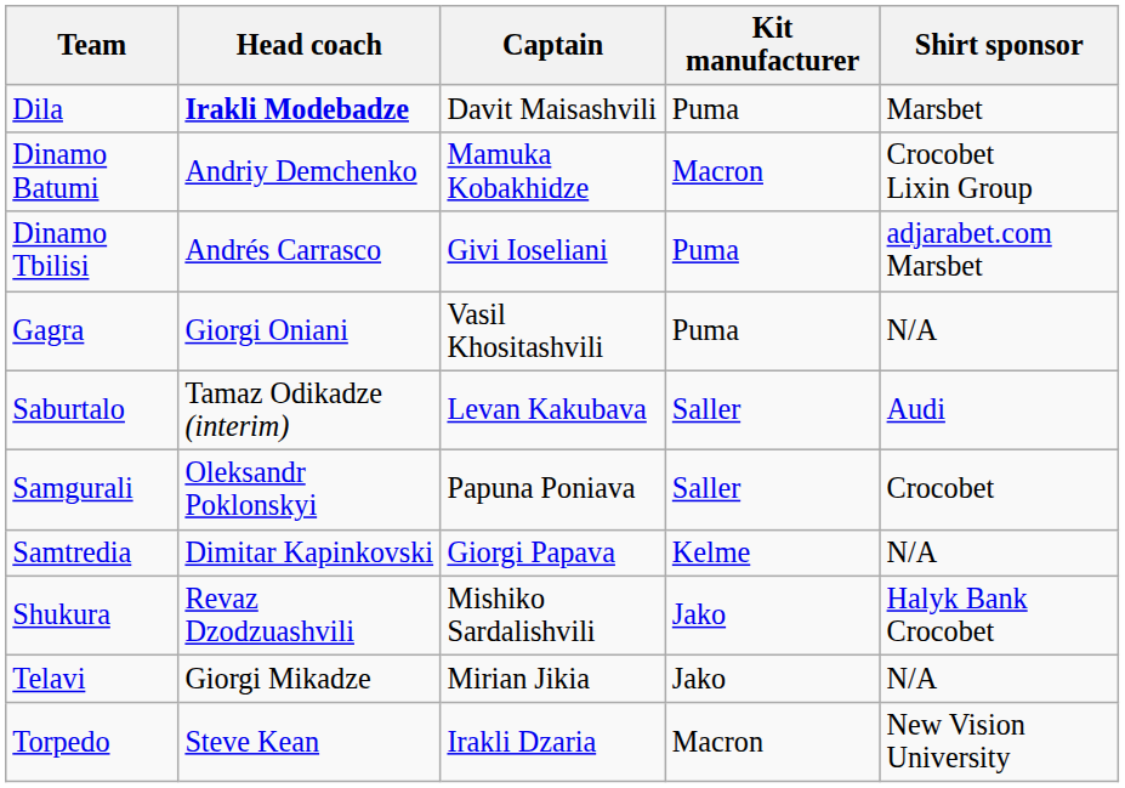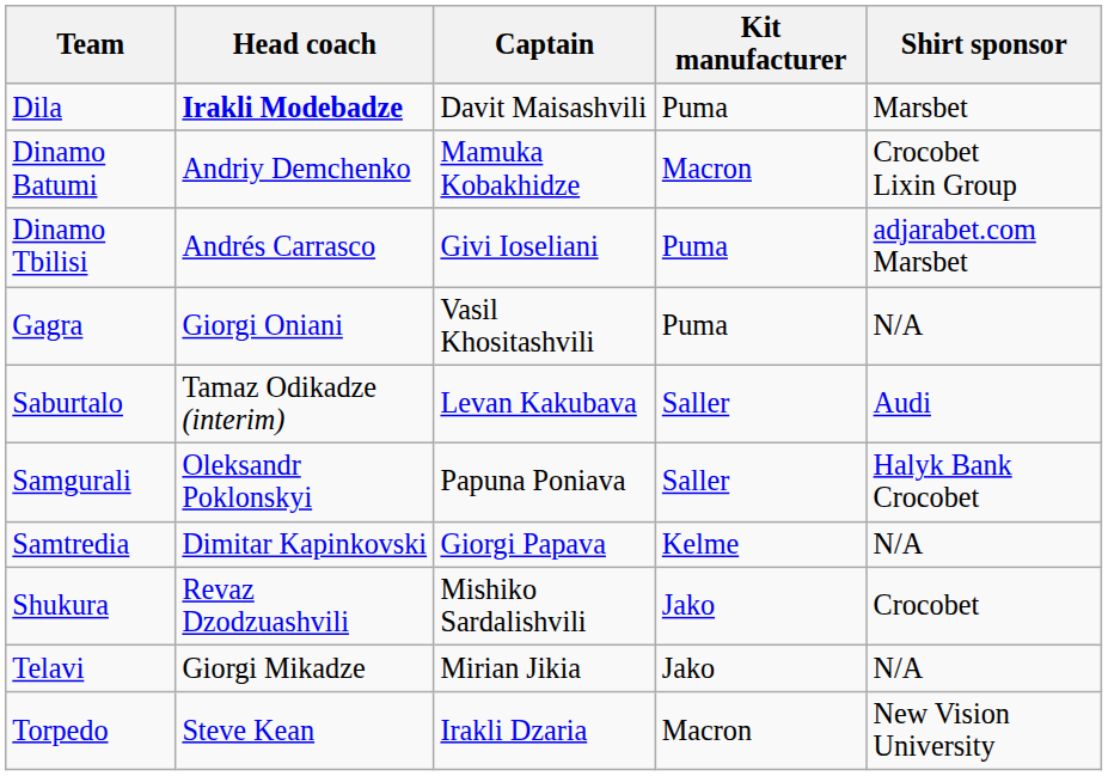 <table class="wikitable sortable" style="text-align:left">
 <tr>
 <th>Team</th>
 <th>Head coach</th>
 <th>Captain</th>
 <th>Kit manufacturer</th>
 <th>Shirt sponsor</th>
 </tr>
 <tr>
 <td><a href='#'>Dila</a></td>
 <td><strong> <a href='#'>Irakli Modebadze</a></strong></td>
 <td> Davit Maisashvili</td>
 <td>Puma</td>
 <td>Marsbet</td>
 </tr>
 <tr>
 <td><a href='#'>Dinamo Batumi</a></td>
 <td> <a href='#'>Andriy Demchenko</a></td>
 <td> <a href='#'>Mamuka Kobakhidze</a></td>
 <td><a href='#'>Macron</a></td>
 <td>Crocobet<br>Lixin Group</td>
 </tr>
 <tr>
 <td><a href='#'>Dinamo Tbilisi</a></td>
 <td> <a href='#'>Andrés Carrasco</a></td>
 <td> <a href='#'>Givi Ioseliani</a></td>
 <td><a href='#'>Puma</a></td>
 <td><a href='#'>adjarabet.com</a><br>Marsbet</td>
 </tr>
 <tr>
 <td><a href='#'>Gagra</a></td>
 <td> <a href='#'>Giorgi Oniani</a></td>
 <td> Vasil Khositashvili</td>
 <td>Puma</td>
 <td>N/A</td>
 </tr>
 <tr>
 <td><a href='#'>Saburtalo</a></td>
 <td> Tamaz Odikadze <em>(interim)</em></td>
 <td> <a href='#'>Levan Kakubava</a></td>
 <td><a href='#'>Saller</a></td>
 <td><a href='#'>Audi</a></td>
 </tr>
 <tr>
 <td><a href='#'>Samgurali</a></td>
 <td> <a href='#'>Oleksandr Poklonskyi</a></td>
 <td> Papuna Poniava</td>
 <td><a href='#'>Saller</a></td>
-<td>Crocobet</td>
+<td><a href='#'>Halyk Bank</a><br>Crocobet</td>
 </tr>
 <tr>
 <td><a href='#'>Samtredia</a></td>
 <td> <a href='#'>Dimitar Kapinkovski</a></td>
 <td> <a href='#'>Giorgi Papava</a></td>
 <td><a href='#'>Kelme</a></td>
 <td>N/A</td>
 </tr>
 <tr>
 <td><a href='#'>Shukura</a></td>
 <td> <a href='#'>Revaz Dzodzuashvili</a></td>
 <td> Mishiko Sardalishvili</td>
 <td><a href='#'>Jako</a></td>
-<td><a href='#'>Halyk Bank</a><br>Crocobet</td>
+<td>Crocobet</td>
 </tr>
 <tr>
 <td><a href='#'>Telavi</a></td>
 <td> Giorgi Mikadze</td>
 <td> Mirian Jikia</td>
 <td>Jako</td>
 <td>N/A</td>
 </tr>
 <tr>
 <td><a href='#'>Torpedo</a></td>
 <td> <a href='#'>Steve Kean</a></td>
 <td> <a href='#'>Irakli Dzaria</a></td>
 <td>Macron</td>
 <td>New Vision University</td>
 </tr>
 </table>
